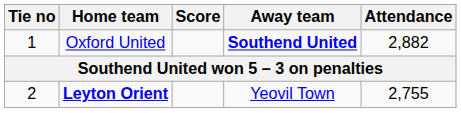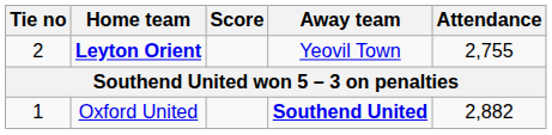 <table class="wikitable" style="text-align: center">
 <tr>
 <th>Tie no</th>
 <th>Home team</th>
 <th>Score</th>
 <th>Away team</th>
 <th>Attendance</th>
 </tr>
 <tr>
+<td>2</td>
+<td><strong><a href='#'>Leyton Orient</a></strong></td>
+<td></td>
+<td><a href='#'>Yeovil Town</a></td>
+<td>2,755</td>
+</tr>
+<tr>
+<th colspan="5">Southend United won 5 – 3 on penalties</th>
+</tr>
+<tr>
 <td>1</td>
 <td><a href='#'>Oxford United</a></td>
 <td></td>
 <td><strong><a href='#'>Southend United</a></strong></td>
 <td>2,882</td>
 </tr>
-<tr>
-<th colspan="5">Southend United won 5 – 3 on penalties</th>
-</tr>
-<tr>
-<td>2</td>
-<td><strong><a href='#'>Leyton Orient</a></strong></td>
-<td></td>
-<td><a href='#'>Yeovil Town</a></td>
-<td>2,755</td>
-</tr>
 </table>
